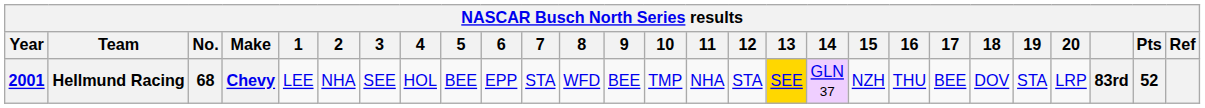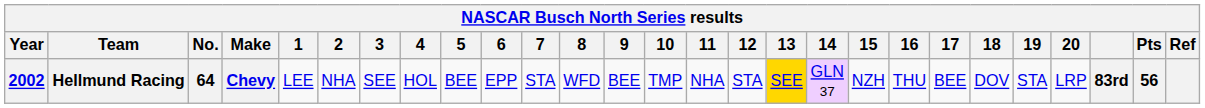 <table class="wikitable" style="text-align:center; font-size:75%">
 <tr>
 <th colspan=27><a href='#'>NASCAR Busch North Series</a> results</th>
 </tr>
 <tr>
 <th>Year</th>
 <th>Team</th>
 <th>No.</th>
 <th>Make</th>
 <th>1</th>
 <th>2</th>
 <th>3</th>
 <th>4</th>
 <th>5</th>
 <th>6</th>
 <th>7</th>
 <th>8</th>
 <th>9</th>
 <th>10</th>
 <th>11</th>
 <th>12</th>
 <th>13</th>
 <th>14</th>
 <th>15</th>
 <th>16</th>
 <th>17</th>
 <th>18</th>
 <th>19</th>
 <th>20</th>
 <th></th>
 <th>Pts</th>
 <th>Ref</th>
 </tr>
 <tr>
-<th><a href='#'>2001</a></th>
+<th><a href='#'>2002</a></th>
 <th>Hellmund Racing</th>
-<th>68</th>
+<th>64</th>
 <th><a href='#'>Chevy</a></th>
 <td><a href='#'>LEE</a></td>
 <td><a href='#'>NHA</a></td>
 <td><a href='#'>SEE</a></td>
 <td><a href='#'>HOL</a></td>
 <td><a href='#'>BEE</a></td>
 <td><a href='#'>EPP</a></td>
 <td><a href='#'>STA</a></td>
 <td><a href='#'>WFD</a></td>
 <td><a href='#'>BEE</a></td>
 <td><a href='#'>TMP</a></td>
 <td><a href='#'>NHA</a></td>
 <td><a href='#'>STA</a></td>
 <td style="background: gold;"><a href='#'>SEE</a></td>
 <td style="background:#EFCFFF;"><a href='#'>GLN</a><br><small>37</small></td>
 <td><a href='#'>NZH</a></td>
 <td><a href='#'>THU</a></td>
 <td><a href='#'>BEE</a></td>
 <td><a href='#'>DOV</a></td>
 <td><a href='#'>STA</a></td>
 <td><a href='#'>LRP</a></td>
 <th>83rd</th>
-<th>52</th>
+<th>56</th>
 <th></th>
 </tr>
 </table>
